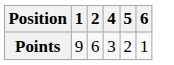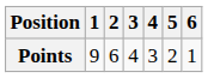 <table class="wikitable" align="left">
 <tr align="center">
 <th><strong>Position</strong></th>
 <th>1</th>
 <th>2</th>
+<th>3</th>
 <th>4</th>
 <th>5</th>
 <th>6</th>
 </tr>
 <tr align="center">
 <th><strong>Points</strong></th>
 <td>9</td>
 <td>6</td>
+<td>4</td>
 <td>3</td>
 <td>2</td>
 <td>1</td>
 </tr>
 </table>
